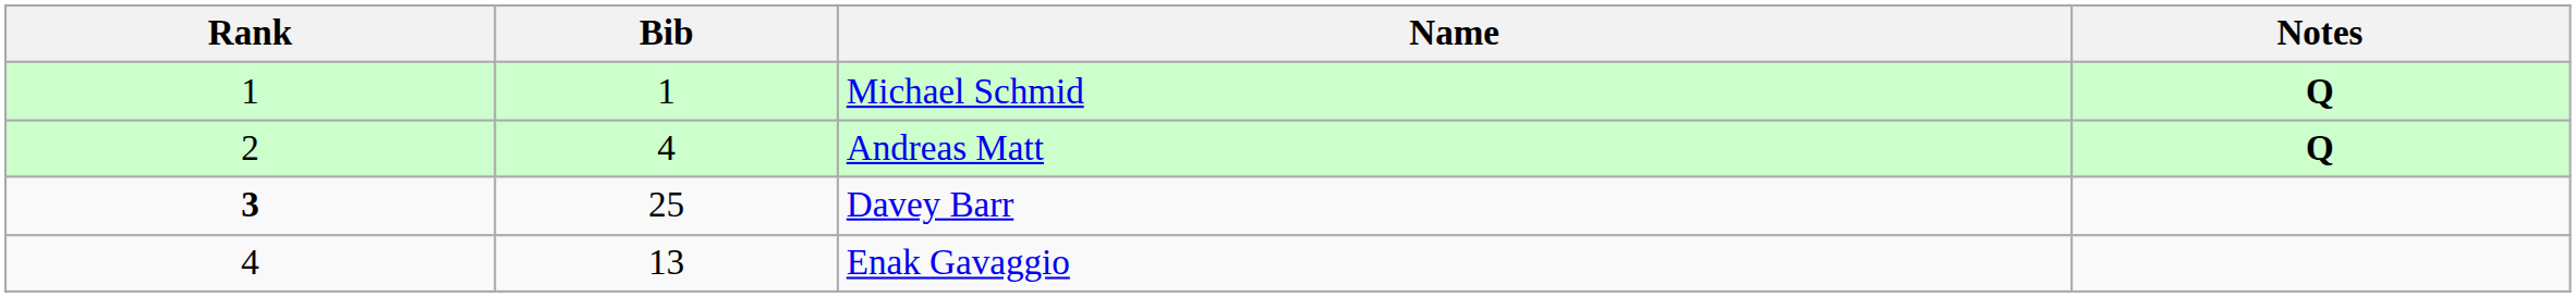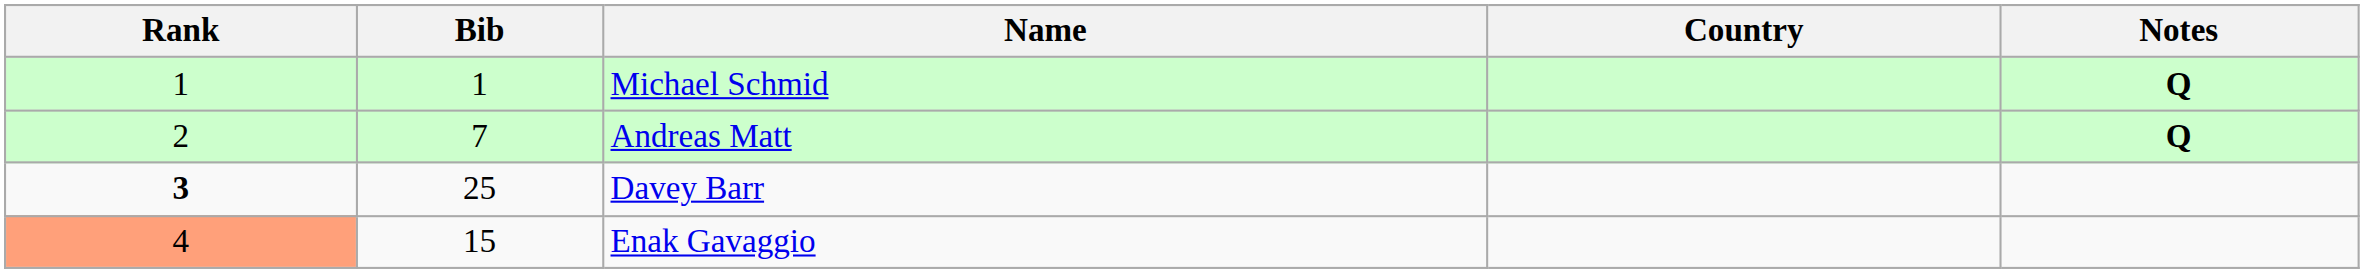 <table class="wikitable" style="text-align:center;" width=90%>
 <tr>
 <th>Rank</th>
 <th>Bib</th>
 <th>Name</th>
+<th>Country</th>
 <th>Notes</th>
 </tr>
 <tr bgcolor="#ccffcc">
 <td>1</td>
 <td>1</td>
 <td align=left><a href='#'>Michael Schmid</a></td>
+<td align=left></td>
 <td><strong>Q</strong></td>
 </tr>
 <tr bgcolor="#ccffcc">
 <td>2</td>
-<td>4</td>
+<td>7</td>
 <td align=left><a href='#'>Andreas Matt</a></td>
+<td align=left></td>
 <td><strong>Q</strong></td>
 </tr>
 <tr>
 <td><strong>3</strong></td>
 <td>25</td>
 <td align=left><a href='#'>Davey Barr</a></td>
+<td align=left></td>
 <td></td>
 </tr>
 <tr>
-<td>4</td>
-<td>13</td>
+<td style="background: lightsalmon;">4</td>
+<td>15</td>
 <td align=left><a href='#'>Enak Gavaggio</a></td>
+<td align=left></td>
 <td></td>
 </tr>
 </table>
